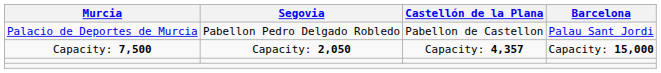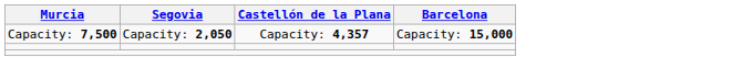 <table class="wikitable" style="text-align:center">
 <tr>
 <th><a href='#'>Murcia</a></th>
 <th><a href='#'>Segovia</a></th>
 <th><a href='#'>Castellón de la Plana</a></th>
 <th><a href='#'>Barcelona</a></th>
-</tr>
-<tr>
-<td><a href='#'>Palacio de Deportes de Murcia</a></td>
-<td>Pabellon Pedro Delgado Robledo</td>
-<td>Pabellon de Castellon</td>
-<td><a href='#'>Palau Sant Jordi</a></td>
 </tr>
 <tr>
 <td>Capacity: <strong>7,500</strong></td>
 <td>Capacity: <strong>2,050</strong></td>
 <td>Capacity: <strong>4,357</strong></td>
 <td>Capacity: <strong>15,000</strong></td>
 </tr>
 <tr>
 <td></td>
 <td></td>
 <td></td>
 <td></td>
 </tr>
 <tr>
 <td rowspan=4 colspan=4></td>
 </tr>
 </table>
